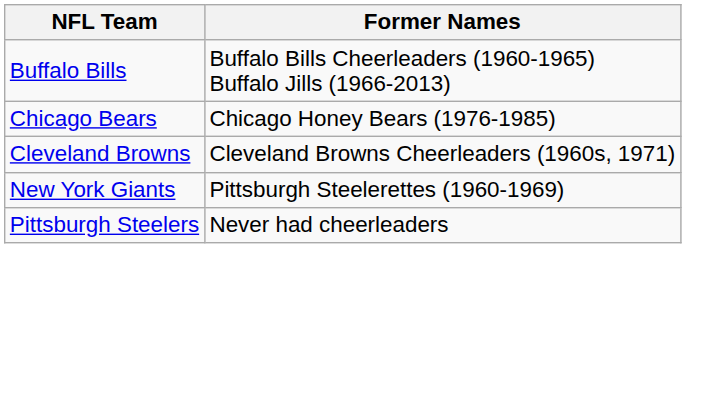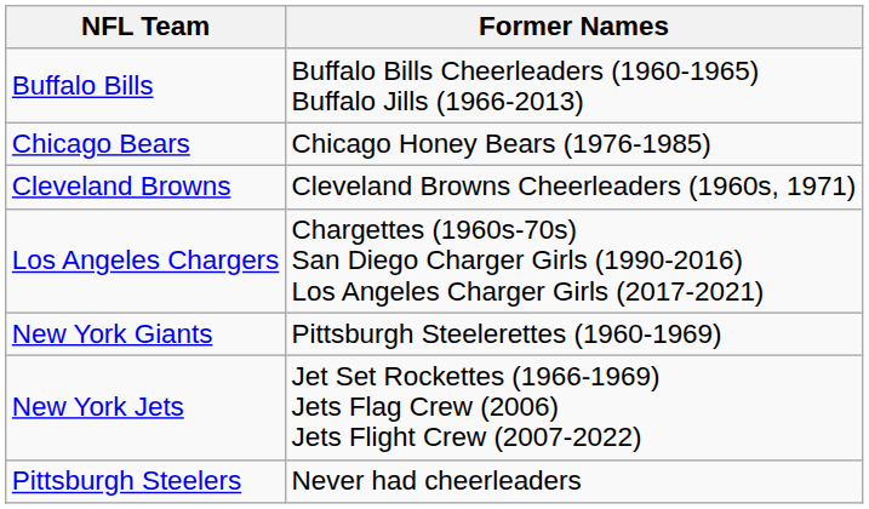 <table class="wikitable">
 <tr>
 <th>NFL Team</th>
 <th>Former Names</th>
 </tr>
 <tr>
 <td><a href='#'>Buffalo Bills</a></td>
 <td>Buffalo Bills Cheerleaders (1960-1965)<br>Buffalo Jills (1966-2013)</td>
 </tr>
 <tr>
 <td><a href='#'>Chicago Bears</a></td>
 <td>Chicago Honey Bears (1976-1985)</td>
 </tr>
 <tr>
 <td><a href='#'>Cleveland Browns</a></td>
 <td>Cleveland Browns Cheerleaders (1960s, 1971)</td>
 </tr>
 <tr>
+<td><a href='#'>Los Angeles Chargers</a></td>
+<td>Chargettes (1960s-70s)<br>San Diego Charger Girls (1990-2016)<br>Los Angeles Charger Girls (2017-2021)</td>
+</tr>
+<tr>
 <td><a href='#'>New York Giants</a></td>
 <td>Pittsburgh Steelerettes (1960-1969)</td>
+</tr>
+<tr>
+<td><a href='#'>New York Jets</a></td>
+<td>Jet Set Rockettes (1966-1969)<br>Jets Flag Crew (2006)<br>Jets Flight Crew (2007-2022)</td>
 </tr>
 <tr>
 <td><a href='#'>Pittsburgh Steelers</a></td>
 <td>Never had cheerleaders</td>
 </tr>
 </table>
